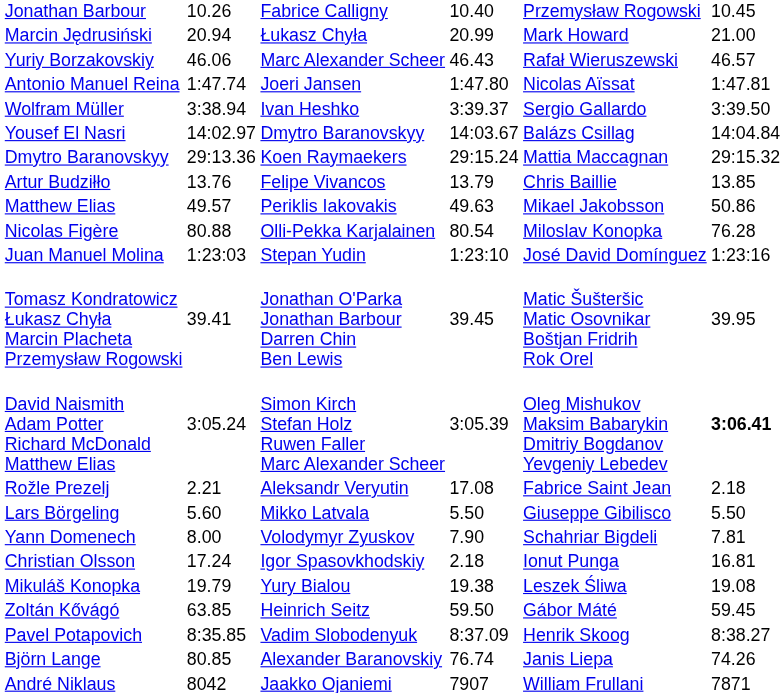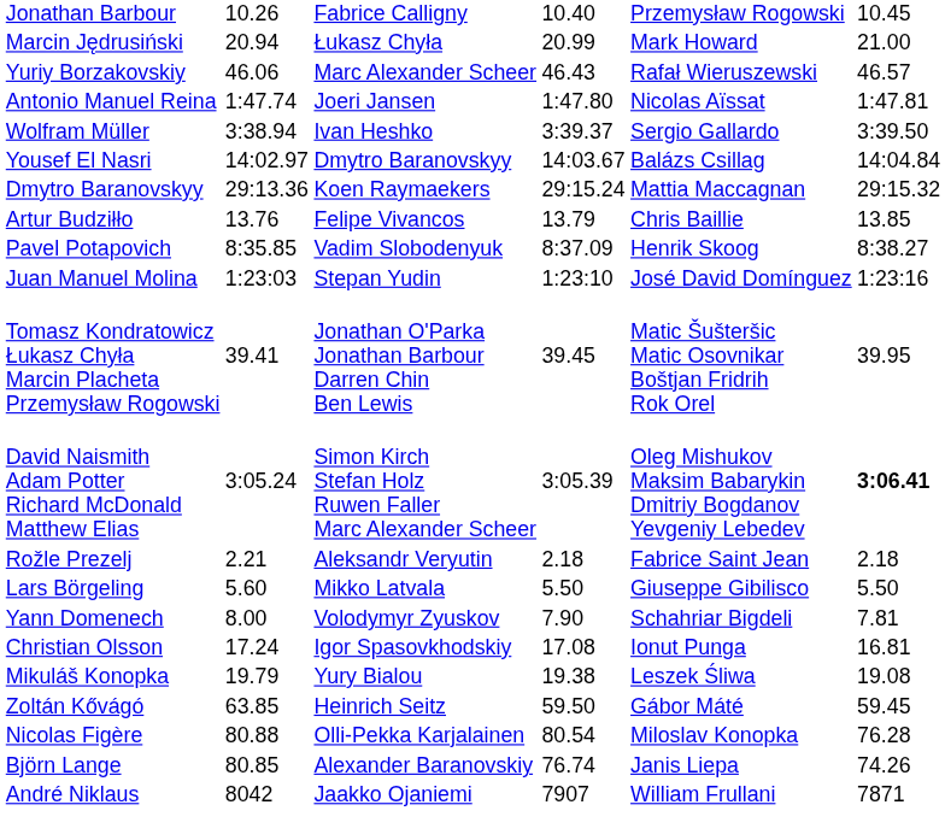 <table>
 <tr>
 <td></td>
 <td><a href='#'>Jonathan Barbour</a><br><em></em></td>
 <td>10.26</td>
 <td><a href='#'>Fabrice Calligny</a><br><em></em></td>
 <td>10.40</td>
 <td><a href='#'>Przemysław Rogowski</a><br><em></em></td>
 <td>10.45</td>
 </tr>
 <tr>
 <td></td>
 <td><a href='#'>Marcin Jędrusiński</a><br><em></em></td>
 <td>20.94</td>
 <td><a href='#'>Łukasz Chyła</a><br><em></em></td>
 <td>20.99</td>
 <td><a href='#'>Mark Howard</a><br><em></em></td>
 <td>21.00</td>
 </tr>
 <tr>
 <td></td>
 <td><a href='#'>Yuriy Borzakovskiy</a><br><em></em></td>
 <td>46.06</td>
 <td><a href='#'>Marc Alexander Scheer</a><br><em></em></td>
 <td>46.43</td>
 <td><a href='#'>Rafał Wieruszewski</a><br><em></em></td>
 <td>46.57</td>
 </tr>
 <tr>
 <td></td>
 <td><a href='#'>Antonio Manuel Reina</a><br><em></em></td>
 <td>1:47.74</td>
 <td><a href='#'>Joeri Jansen</a><br><em></em></td>
 <td>1:47.80</td>
 <td><a href='#'>Nicolas Aïssat</a><br><em></em></td>
 <td>1:47.81</td>
 </tr>
 <tr>
 <td></td>
 <td><a href='#'>Wolfram Müller</a><br><em></em></td>
 <td>3:38.94</td>
 <td><a href='#'>Ivan Heshko</a><br><em></em></td>
 <td>3:39.37</td>
 <td><a href='#'>Sergio Gallardo</a><br><em></em></td>
 <td>3:39.50</td>
 </tr>
 <tr>
 <td></td>
 <td><a href='#'>Yousef El Nasri</a><br><em></em></td>
 <td>14:02.97</td>
 <td><a href='#'>Dmytro Baranovskyy</a><br><em></em></td>
 <td>14:03.67</td>
 <td><a href='#'>Balázs Csillag</a><br><em></em></td>
 <td>14:04.84</td>
 </tr>
 <tr>
 <td></td>
 <td><a href='#'>Dmytro Baranovskyy</a><br><em></em></td>
 <td>29:13.36</td>
 <td><a href='#'>Koen Raymaekers</a><br><em></em></td>
 <td>29:15.24</td>
 <td><a href='#'>Mattia Maccagnan</a><br><em></em></td>
 <td>29:15.32</td>
 </tr>
 <tr>
 <td></td>
 <td><a href='#'>Artur Budziłło</a><br><em></em></td>
 <td>13.76</td>
 <td><a href='#'>Felipe Vivancos</a><br><em></em></td>
 <td>13.79</td>
 <td><a href='#'>Chris Baillie</a><br><em></em></td>
 <td>13.85</td>
 </tr>
 <tr>
 <td></td>
-<td><a href='#'>Matthew Elias</a><br><em></em></td>
-<td>49.57</td>
-<td><a href='#'>Periklis Iakovakis</a><br><em></em></td>
-<td>49.63</td>
-<td><a href='#'>Mikael Jakobsson</a><br><em></em></td>
-<td>50.86</td>
-</tr>
-<tr>
-<td></td>
-<td><a href='#'>Nicolas Figère</a><br><em></em></td>
-<td>80.88</td>
-<td><a href='#'>Olli-Pekka Karjalainen</a><br><em></em></td>
-<td>80.54</td>
-<td><a href='#'>Miloslav Konopka</a><br><em></em></td>
-<td>76.28</td>
+<td><a href='#'>Pavel Potapovich</a><br><em></em></td>
+<td>8:35.85</td>
+<td><a href='#'>Vadim Slobodenyuk</a><br><em></em></td>
+<td>8:37.09</td>
+<td><a href='#'>Henrik Skoog</a><br><em></em></td>
+<td>8:38.27</td>
 </tr>
 <tr>
 <td></td>
 <td><a href='#'>Juan Manuel Molina</a><br><em></em></td>
 <td>1:23:03</td>
 <td><a href='#'>Stepan Yudin</a><br><em></em></td>
 <td>1:23:10</td>
 <td><a href='#'>José David Domínguez</a><br><em></em></td>
 <td>1:23:16</td>
 </tr>
 <tr>
 <td></td>
 <td><em></em><br><a href='#'>Tomasz Kondratowicz</a><br> <a href='#'>Łukasz Chyła</a><br><a href='#'>Marcin Placheta</a><br><a href='#'>Przemysław Rogowski</a></td>
 <td>39.41</td>
 <td><em></em><br><a href='#'>Jonathan O'Parka</a><br> <a href='#'>Jonathan Barbour</a><br><a href='#'>Darren Chin</a><br><a href='#'>Ben Lewis</a></td>
 <td>39.45</td>
 <td><em></em><br><a href='#'>Matic Šušteršic</a><br> <a href='#'>Matic Osovnikar</a><br><a href='#'>Boštjan Fridrih</a><br><a href='#'>Rok Orel</a></td>
 <td>39.95</td>
 </tr>
 <tr>
 <td></td>
 <td><em></em><br><a href='#'>David Naismith</a><br> <a href='#'>Adam Potter</a><br><a href='#'>Richard McDonald</a><br><a href='#'>Matthew Elias</a></td>
 <td>3:05.24</td>
 <td><em></em><br><a href='#'>Simon Kirch</a><br> <a href='#'>Stefan Holz</a><br><a href='#'>Ruwen Faller</a><br><a href='#'>Marc Alexander Scheer</a></td>
 <td>3:05.39</td>
 <td><em></em><br><a href='#'>Oleg Mishukov</a><br> <a href='#'>Maksim Babarykin</a><br><a href='#'>Dmitriy Bogdanov</a><br><a href='#'>Yevgeniy Lebedev</a></td>
 <td><strong>3:06.41</strong></td>
 </tr>
 <tr>
 <td></td>
 <td><a href='#'>Rožle Prezelj</a><br><em></em></td>
 <td>2.21</td>
 <td><a href='#'>Aleksandr Veryutin</a><br><em></em></td>
-<td>17.08</td>
+<td>2.18</td>
 <td><a href='#'>Fabrice Saint Jean</a><br><em></em></td>
 <td>2.18</td>
 </tr>
 <tr>
 <td></td>
 <td><a href='#'>Lars Börgeling</a><br><em></em></td>
 <td>5.60</td>
 <td><a href='#'>Mikko Latvala</a><br><em></em></td>
 <td>5.50</td>
 <td><a href='#'>Giuseppe Gibilisco</a><br><em></em></td>
 <td>5.50</td>
 </tr>
 <tr>
 <td></td>
 <td><a href='#'>Yann Domenech</a><br><em></em></td>
 <td>8.00</td>
 <td><a href='#'>Volodymyr Zyuskov</a><br><em></em></td>
 <td>7.90</td>
 <td><a href='#'>Schahriar Bigdeli</a><br><em></em></td>
 <td>7.81</td>
 </tr>
 <tr>
 <td></td>
 <td><a href='#'>Christian Olsson</a><br><em></em></td>
 <td>17.24</td>
 <td><a href='#'>Igor Spasovkhodskiy</a><br><em></em></td>
-<td>2.18</td>
+<td>17.08</td>
 <td><a href='#'>Ionut Punga</a><br><em></em></td>
 <td>16.81</td>
 </tr>
 <tr>
 <td></td>
 <td><a href='#'>Mikuláš Konopka</a><br><em></em></td>
 <td>19.79</td>
 <td><a href='#'>Yury Bialou</a><br><em></em></td>
 <td>19.38</td>
 <td><a href='#'>Leszek Śliwa</a><br><em></em></td>
 <td>19.08</td>
 </tr>
 <tr>
 <td></td>
 <td><a href='#'>Zoltán Kővágó</a><br><em></em></td>
 <td>63.85</td>
 <td><a href='#'>Heinrich Seitz</a><br><em></em></td>
 <td>59.50</td>
 <td><a href='#'>Gábor Máté</a><br><em></em></td>
 <td>59.45</td>
 </tr>
 <tr>
 <td></td>
-<td><a href='#'>Pavel Potapovich</a><br><em></em></td>
-<td>8:35.85</td>
-<td><a href='#'>Vadim Slobodenyuk</a><br><em></em></td>
-<td>8:37.09</td>
-<td><a href='#'>Henrik Skoog</a><br><em></em></td>
-<td>8:38.27</td>
+<td><a href='#'>Nicolas Figère</a><br><em></em></td>
+<td>80.88</td>
+<td><a href='#'>Olli-Pekka Karjalainen</a><br><em></em></td>
+<td>80.54</td>
+<td><a href='#'>Miloslav Konopka</a><br><em></em></td>
+<td>76.28</td>
 </tr>
 <tr>
 <td></td>
 <td><a href='#'>Björn Lange</a><br><em></em></td>
 <td>80.85</td>
 <td><a href='#'>Alexander Baranovskiy</a><br><em></em></td>
 <td>76.74</td>
 <td><a href='#'>Janis Liepa</a><br><em></em></td>
 <td>74.26</td>
 </tr>
 <tr>
 <td></td>
 <td><a href='#'>André Niklaus</a><br><em></em></td>
 <td>8042</td>
 <td><a href='#'>Jaakko Ojaniemi</a><br><em></em></td>
 <td>7907</td>
 <td><a href='#'>William Frullani</a><br><em></em></td>
 <td>7871</td>
 </tr>
 </table>
